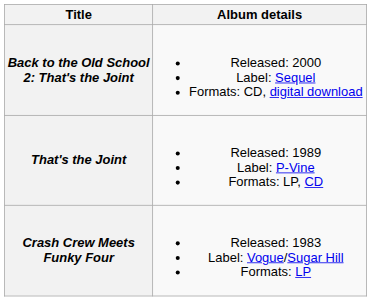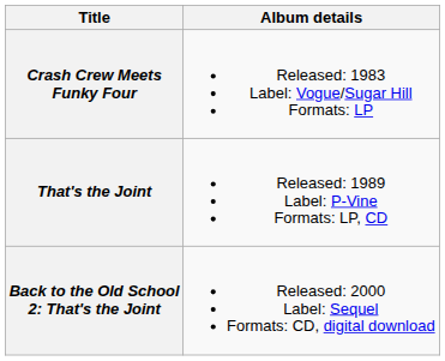 <table class="wikitable plainrowheaders" style="text-align:center;">
 <tr>
 <th scope="col" style="width:11em;">Title</th>
 <th scope="col" style="width:16em;">Album details</th>
 </tr>
 <tr>
-<th scope="row"><em>Back to the Old School 2: That's the Joint</em></th>
-<td><br><ul><li>Released: 2000</li><li>Label: <a href='#'>Sequel</a></li><li>Formats: CD, <a href='#'>digital download</a></li></ul></td>
+<th scope="row"><em>Crash Crew Meets Funky Four</em></th>
+<td><br><ul><li>Released: 1983</li><li>Label: <a href='#'>Vogue</a>/<a href='#'>Sugar Hill</a></li><li>Formats: <a href='#'>LP</a></li></ul></td>
 </tr>
 <tr>
 <th scope="row"><em>That's the Joint</em></th>
 <td><br><ul><li>Released: 1989</li><li>Label: <a href='#'>P-Vine</a></li><li>Formats: LP, <a href='#'>CD</a></li></ul></td>
 </tr>
 <tr>
-<th scope="row"><em>Crash Crew Meets Funky Four</em></th>
-<td><br><ul><li>Released: 1983</li><li>Label: <a href='#'>Vogue</a>/<a href='#'>Sugar Hill</a></li><li>Formats: <a href='#'>LP</a></li></ul></td>
+<th scope="row"><em>Back to the Old School 2: That's the Joint</em></th>
+<td><br><ul><li>Released: 2000</li><li>Label: <a href='#'>Sequel</a></li><li>Formats: CD, <a href='#'>digital download</a></li></ul></td>
 </tr>
 </table>
